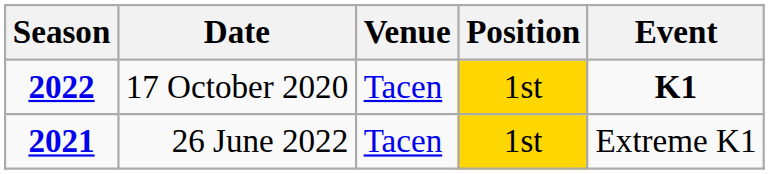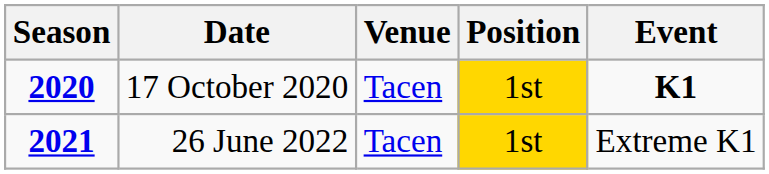 <table class="wikitable" style="text-align:center; font-size:95%;">
 <tr>
 <th>Season</th>
 <th>Date</th>
 <th>Venue</th>
 <th>Position</th>
 <th>Event</th>
 </tr>
 <tr>
-<td><strong><a href='#'>2022</a></strong></td>
+<td><strong><a href='#'>2020</a></strong></td>
 <td align=right>17 October 2020</td>
 <td align=left><a href='#'>Tacen</a></td>
 <td bgcolor=gold>1st</td>
 <td><strong>K1</strong></td>
 </tr>
 <tr>
 <td><strong><a href='#'>2021</a></strong></td>
 <td align=right>26 June 2022</td>
 <td align=left><a href='#'>Tacen</a></td>
 <td bgcolor=gold>1st</td>
 <td>Extreme K1</td>
 </tr>
 </table>
